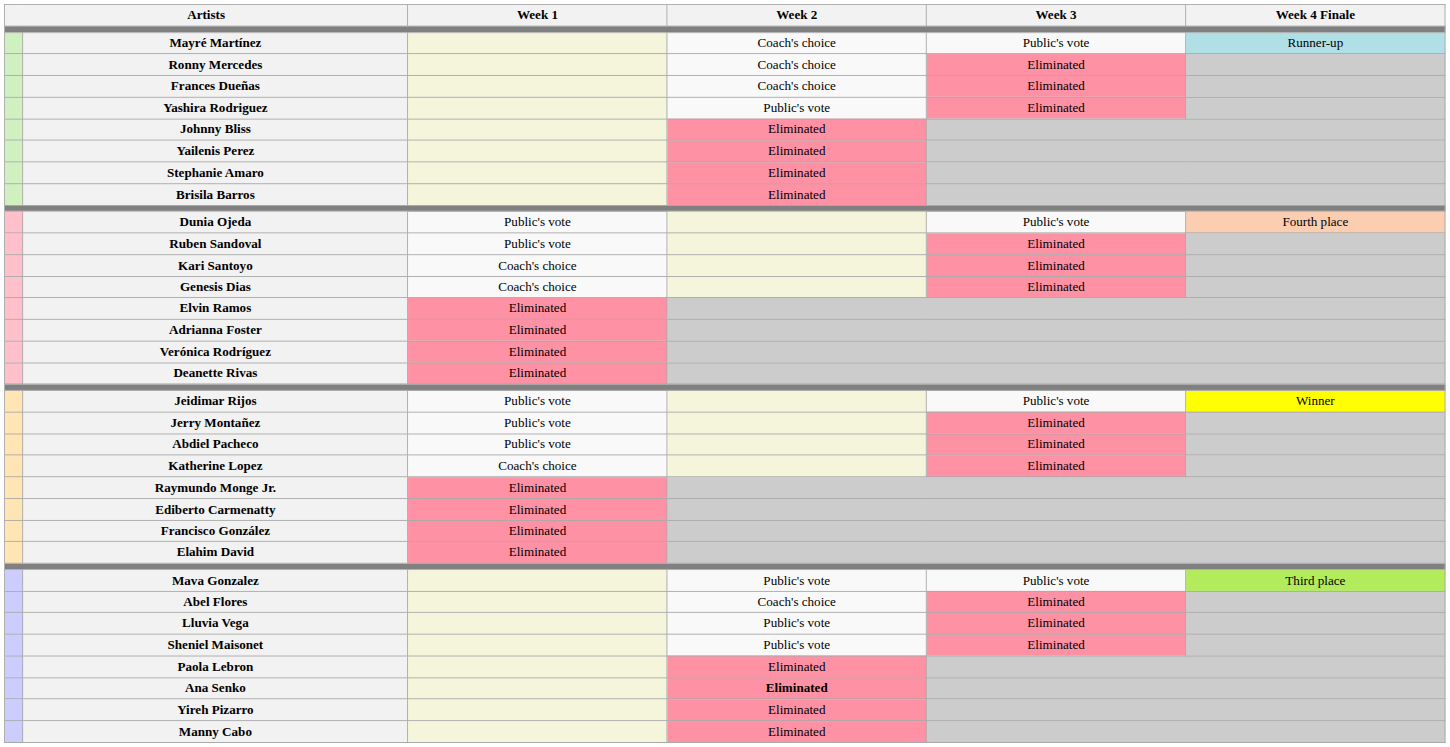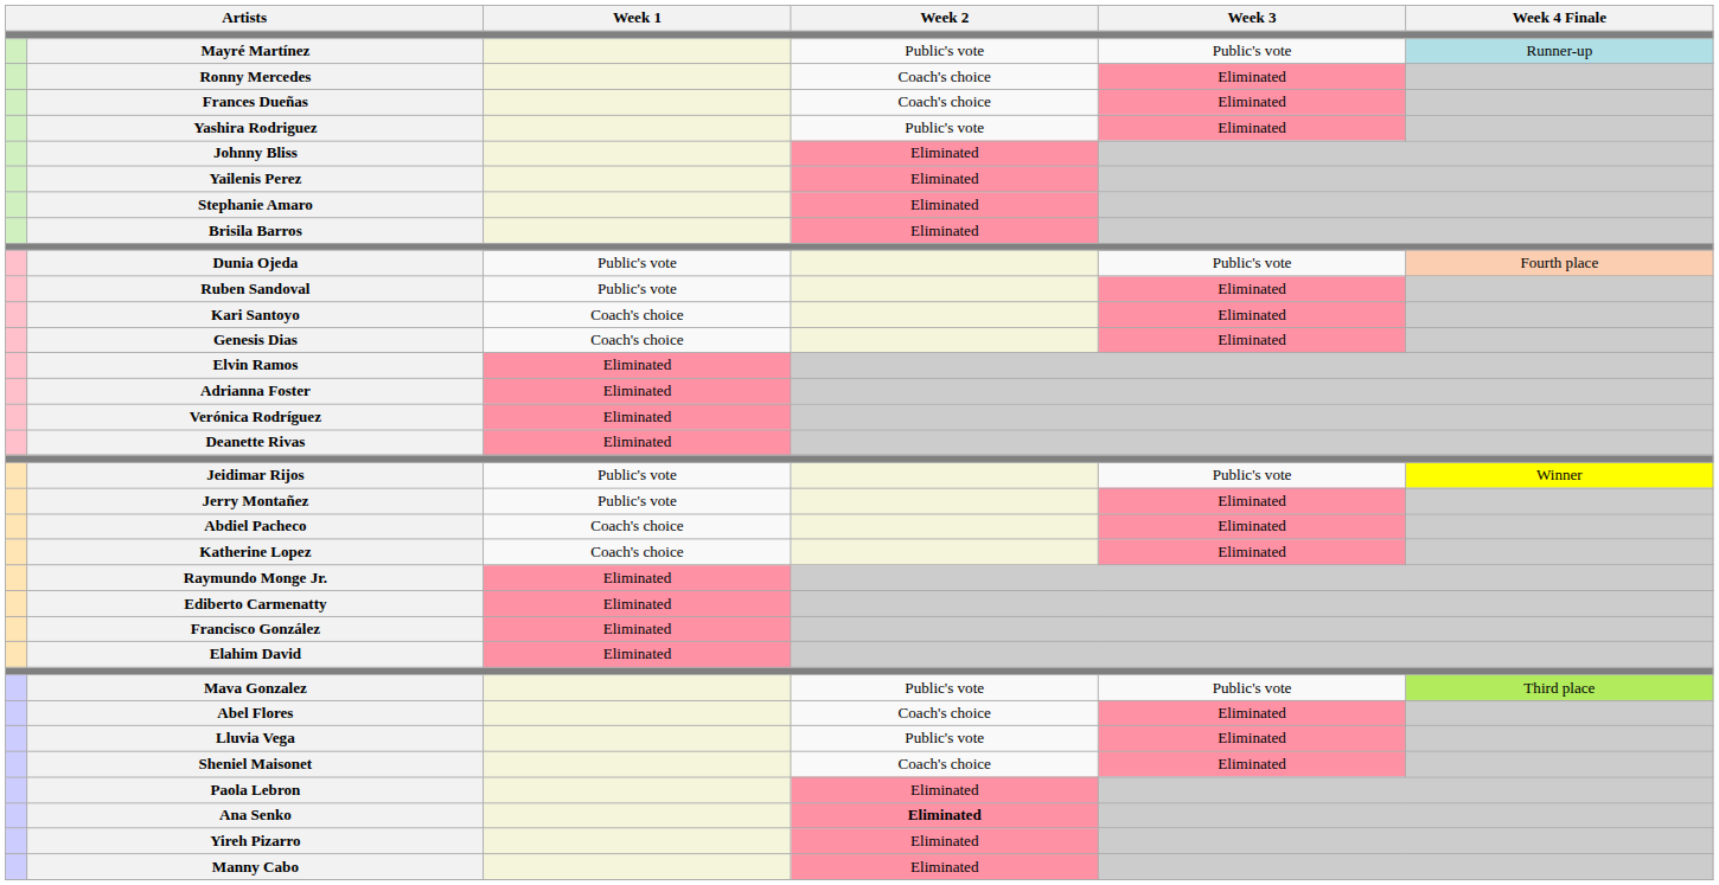 <table class="wikitable"  style="font-size:90%; text-align:center; width:100%;">
 <tr>
 <th colspan="2">Artists</th>
 <th style="width:18%;">Week 1</th>
 <th style="width:18%;">Week 2</th>
 <th style="width:18%;">Week 3</th>
 <th style="width:18%;">Week 4 Finale</th>
 </tr>
 <tr>
 <th colspan="6" style="background:gray;"></th>
 </tr>
 <tr>
 <th style="background:#d0f0c0;"></th>
 <th>Mayré Martínez</th>
 <td style="background:#f5f5dc;"></td>
-<td>Coach's choice</td>
+<td>Public's vote</td>
 <td>Public's vote</td>
 <td style="background:#b0e0e6;">Runner-up</td>
 </tr>
 <tr>
 <th style="background:#d0f0c0;"></th>
 <th>Ronny Mercedes</th>
 <td style="background:#f5f5dc;"></td>
 <td>Coach's choice</td>
 <td style="background:#ff91a4">Eliminated</td>
 <td colspan="1" style="background:#ccc"></td>
 </tr>
 <tr>
 <th style="background:#d0f0c0;"></th>
 <th>Frances Dueñas</th>
 <td style="background:#f5f5dc;"></td>
 <td>Coach's choice</td>
 <td style="background:#ff91a4">Eliminated</td>
 <td colspan="1" style="background:#ccc"></td>
 </tr>
 <tr>
 <th style="background:#d0f0c0;"></th>
 <th>Yashira Rodriguez</th>
 <td style="background:#f5f5dc;"></td>
 <td>Public's vote</td>
 <td style="background:#ff91a4">Eliminated</td>
 <td colspan="1" style="background:#ccc"></td>
 </tr>
 <tr>
 <th style="background:#d0f0c0;"></th>
 <th>Johnny Bliss</th>
 <td style="background:#f5f5dc;"></td>
 <td style="background:#ff91a4">Eliminated</td>
 <td colspan="3" style="background:#ccc"></td>
 </tr>
 <tr>
 <th style="background:#d0f0c0;"></th>
 <th>Yailenis Perez</th>
 <td style="background:#f5f5dc;"></td>
 <td style="background:#ff91a4">Eliminated</td>
 <td colspan="3" style="background:#ccc"></td>
 </tr>
 <tr>
 <th style="background:#d0f0c0;"></th>
 <th>Stephanie Amaro</th>
 <td style="background:#f5f5dc;"></td>
 <td style="background:#ff91a4">Eliminated</td>
 <td colspan="3" style="background:#ccc"></td>
 </tr>
 <tr>
 <th style="background:#d0f0c0;"></th>
 <th>Brisila Barros</th>
 <td style="background:#f5f5dc;"></td>
 <td style="background:#ff91a4">Eliminated</td>
 <td colspan="3" style="background:#ccc"></td>
 </tr>
 <tr>
 <th colspan="6" style="background:gray;"></th>
 </tr>
 <tr>
 <th style="background:pink;"></th>
 <th>Dunia Ojeda</th>
 <td style="background:;">Public's vote</td>
 <td style="background:#f5f5dc;"></td>
 <td>Public's vote</td>
 <td style="background:#fbceb1;">Fourth place</td>
 </tr>
 <tr>
 <th style="background:pink;"></th>
 <th>Ruben Sandoval</th>
 <td style="background:;">Public's vote</td>
 <td style="background:#f5f5dc;"></td>
 <td style="background:#ff91a4">Eliminated</td>
 <td colspan="1" style="background:#ccc"></td>
 </tr>
 <tr>
 <th style="background:pink;"></th>
 <th>Kari Santoyo</th>
 <td style="background:;">Coach's choice</td>
 <td style="background:#f5f5dc;"></td>
 <td style="background:#ff91a4">Eliminated</td>
 <td colspan="1" style="background:#ccc"></td>
 </tr>
 <tr>
 <th style="background:pink;"></th>
 <th>Genesis Dias</th>
 <td style="background:;">Coach's choice</td>
 <td style="background:#f5f5dc;"></td>
 <td style="background:#ff91a4">Eliminated</td>
 <td colspan="1" style="background:#ccc"></td>
 </tr>
 <tr>
 <th style="background:pink;"></th>
 <th>Elvin Ramos</th>
 <td style="background:#FF91A4;">Eliminated</td>
 <td colspan="3" style="background:#ccc;"></td>
 </tr>
 <tr>
 <th style="background:pink;"></th>
 <th>Adrianna Foster</th>
 <td style="background:#FF91A4;">Eliminated</td>
 <td colspan="3" style="background:#ccc;"></td>
 </tr>
 <tr>
 <th style="background:pink;"></th>
 <th>Verónica Rodríguez</th>
 <td style="background:#FF91A4;">Eliminated</td>
 <td colspan="3" style="background:#ccc;"></td>
 </tr>
 <tr>
 <th style="background:pink;"></th>
 <th>Deanette Rivas</th>
 <td style="background:#FF91A4;">Eliminated</td>
 <td colspan="3" style="background:#ccc;"></td>
 </tr>
 <tr>
 <th colspan="6" style="background:gray;"></th>
 </tr>
 <tr>
 <th style="background:#ffe5b4;"></th>
 <th>Jeidimar Rijos</th>
 <td>Public's vote</td>
 <td style="background:#f5f5dc;"></td>
 <td>Public's vote</td>
 <td style="background:yellow;">Winner</td>
 </tr>
 <tr>
 <th style="background:#ffe5b4;"></th>
 <th>Jerry Montañez</th>
 <td>Public's vote</td>
 <td style="background:#f5f5dc;"></td>
 <td style="background:#ff91a4">Eliminated</td>
 <td colspan="1" style="background:#ccc"></td>
 </tr>
 <tr>
 <th style="background:#ffe5b4;"></th>
 <th>Abdiel Pacheco</th>
-<td style="background:;">Public's vote</td>
+<td>Coach's choice</td>
 <td style="background:#f5f5dc;"></td>
 <td style="background:#ff91a4">Eliminated</td>
 <td colspan="1" style="background:#ccc"></td>
 </tr>
 <tr>
 <th style="background:#ffe5b4;"></th>
 <th>Katherine Lopez</th>
 <td>Coach's choice</td>
 <td style="background:#f5f5dc;"></td>
 <td style="background:#ff91a4">Eliminated</td>
 <td colspan="1" style="background:#ccc"></td>
 </tr>
 <tr>
 <th style="background:#ffe5b4;"></th>
 <th>Raymundo Monge Jr.</th>
 <td style="background:#FF91A4">Eliminated</td>
 <td colspan="3" style="background:#ccc"></td>
 </tr>
 <tr>
 <th style="background:#ffe5b4;"></th>
 <th>Ediberto Carmenatty</th>
 <td style="background:#FF91A4">Eliminated</td>
 <td colspan="3" style="background:#ccc"></td>
 </tr>
 <tr>
 <th style="background:#ffe5b4;"></th>
 <th>Francisco González</th>
 <td style="background:#FF91A4">Eliminated</td>
 <td colspan="3" style="background:#ccc"></td>
 </tr>
 <tr>
 <th style="background:#ffe5b4;"></th>
 <th>Elahim David</th>
 <td style="background:#FF91A4">Eliminated</td>
 <td colspan="3" style="background:#ccc"></td>
 </tr>
 <tr>
 <th colspan="6" style="background:gray;"></th>
 </tr>
 <tr>
 <th style="background:#ccf;"></th>
 <th>Mava Gonzalez</th>
 <td style="background:#f5f5dc"></td>
 <td>Public's vote</td>
 <td>Public's vote</td>
 <td style="background:#b2ec5d;">Third place</td>
 </tr>
 <tr>
 <th style="background:#ccf;"></th>
 <th>Abel Flores</th>
 <td style="background:#f5f5dc"></td>
 <td>Coach's choice</td>
 <td style="background:#ff91a4">Eliminated</td>
 <td colspan="1" style="background:#ccc"></td>
 </tr>
 <tr>
 <th style="background:#ccf;"></th>
 <th>Lluvia Vega</th>
 <td style="background:#f5f5dc"></td>
 <td>Public's vote</td>
 <td style="background:#ff91a4">Eliminated</td>
 <td colspan="1" style="background:#ccc"></td>
 </tr>
 <tr>
 <th style="background:#ccf;"></th>
 <th>Sheniel Maisonet</th>
 <td style="background:#f5f5dc"></td>
-<td>Public's vote</td>
+<td>Coach's choice</td>
 <td style="background:#ff91a4">Eliminated</td>
 <td colspan="1" style="background:#ccc"></td>
 </tr>
 <tr>
 <th style="background:#ccf;"></th>
 <th>Paola Lebron</th>
 <td style="background:#f5f5dc"></td>
 <td style="background:#FF91A4">Eliminated</td>
 <td colspan="3" style="background:#ccc"></td>
 </tr>
 <tr>
 <th style="background:#ccf;"></th>
 <th>Ana Senko</th>
 <td style="background:#f5f5dc"></td>
 <td style="background:#ff91a4"><strong>Eliminated</strong></td>
 <td colspan="3" style="background:#ccc"></td>
 </tr>
 <tr>
 <th style="background:#ccf;"></th>
 <th>Yireh Pizarro</th>
 <td style="background:#f5f5dc"></td>
 <td style="background:#ff91a4">Eliminated</td>
 <td colspan="3" style="background:#ccc"></td>
 </tr>
 <tr>
 <th style="background:#ccf;"></th>
 <th>Manny Cabo</th>
 <td style="background:#f5f5dc"></td>
 <td style="background:#ff91a4">Eliminated</td>
 <td colspan="3" style="background:#ccc"></td>
 </tr>
 <tr>
 </tr>
 </table>
